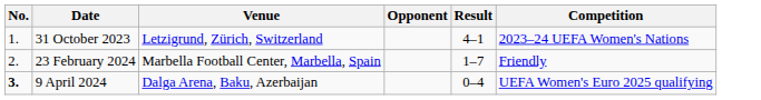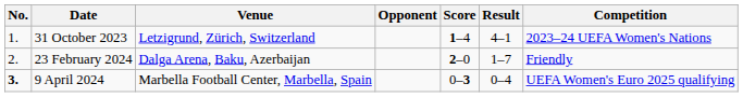 <table class="wikitable sortable">
 <tr>
 <th>No.</th>
 <th>Date</th>
 <th>Venue</th>
 <th>Opponent</th>
+<th>Score</th>
 <th>Result</th>
 <th>Competition</th>
 </tr>
 <tr>
 <td>1.</td>
 <td>31 October 2023</td>
 <td><a href='#'>Letzigrund</a>, <a href='#'>Zürich</a>, <a href='#'>Switzerland</a></td>
 <td></td>
+<td align=center><strong>1</strong>–4</td>
 <td align=center>4–1</td>
 <td><a href='#'>2023–24 UEFA Women's Nations</a></td>
 </tr>
 <tr>
 <td>2.</td>
 <td>23 February 2024</td>
-<td>Marbella Football Center, <a href='#'>Marbella</a>, <a href='#'>Spain</a></td>
+<td><a href='#'>Dalga Arena</a>, <a href='#'>Baku</a>, Azerbaijan</td>
 <td></td>
+<td align=center><strong>2</strong>–0</td>
 <td align=center>1–7</td>
 <td><a href='#'>Friendly</a></td>
 </tr>
 <tr>
 <td><strong>3.</strong></td>
 <td>9 April 2024</td>
-<td><a href='#'>Dalga Arena</a>, <a href='#'>Baku</a>, Azerbaijan</td>
+<td>Marbella Football Center, <a href='#'>Marbella</a>, <a href='#'>Spain</a></td>
 <td></td>
+<td align=center>0–<strong>3</strong></td>
 <td align=center>0–4</td>
 <td><a href='#'>UEFA Women's Euro 2025 qualifying</a></td>
 </tr>
 </table>
